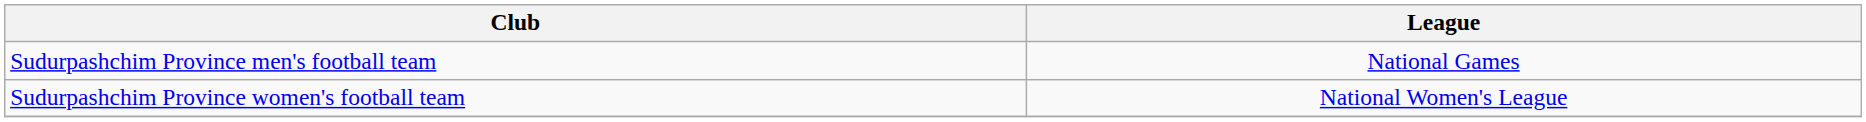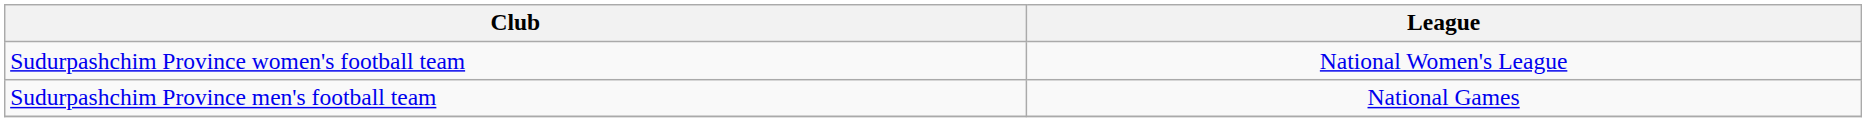 <table class="wikitable sortable" width="100%">
 <tr>
 <th !width="55%">Club</th>
 <th width="45%">League</th>
 </tr>
 <tr>
+<td><a href='#'>Sudurpashchim Province women's football team</a></td>
+<td align="center"><a href='#'>National Women's League</a></td>
+</tr>
+<tr>
 <td><a href='#'>Sudurpashchim Province men's football team</a></td>
 <td align="center"><a href='#'>National Games</a></td>
 </tr>
 <tr>
-<td><a href='#'>Sudurpashchim Province women's football team</a></td>
-<td align="center"><a href='#'>National Women's League</a></td>
-</tr>
-<tr>
 </tr>
 </table>
